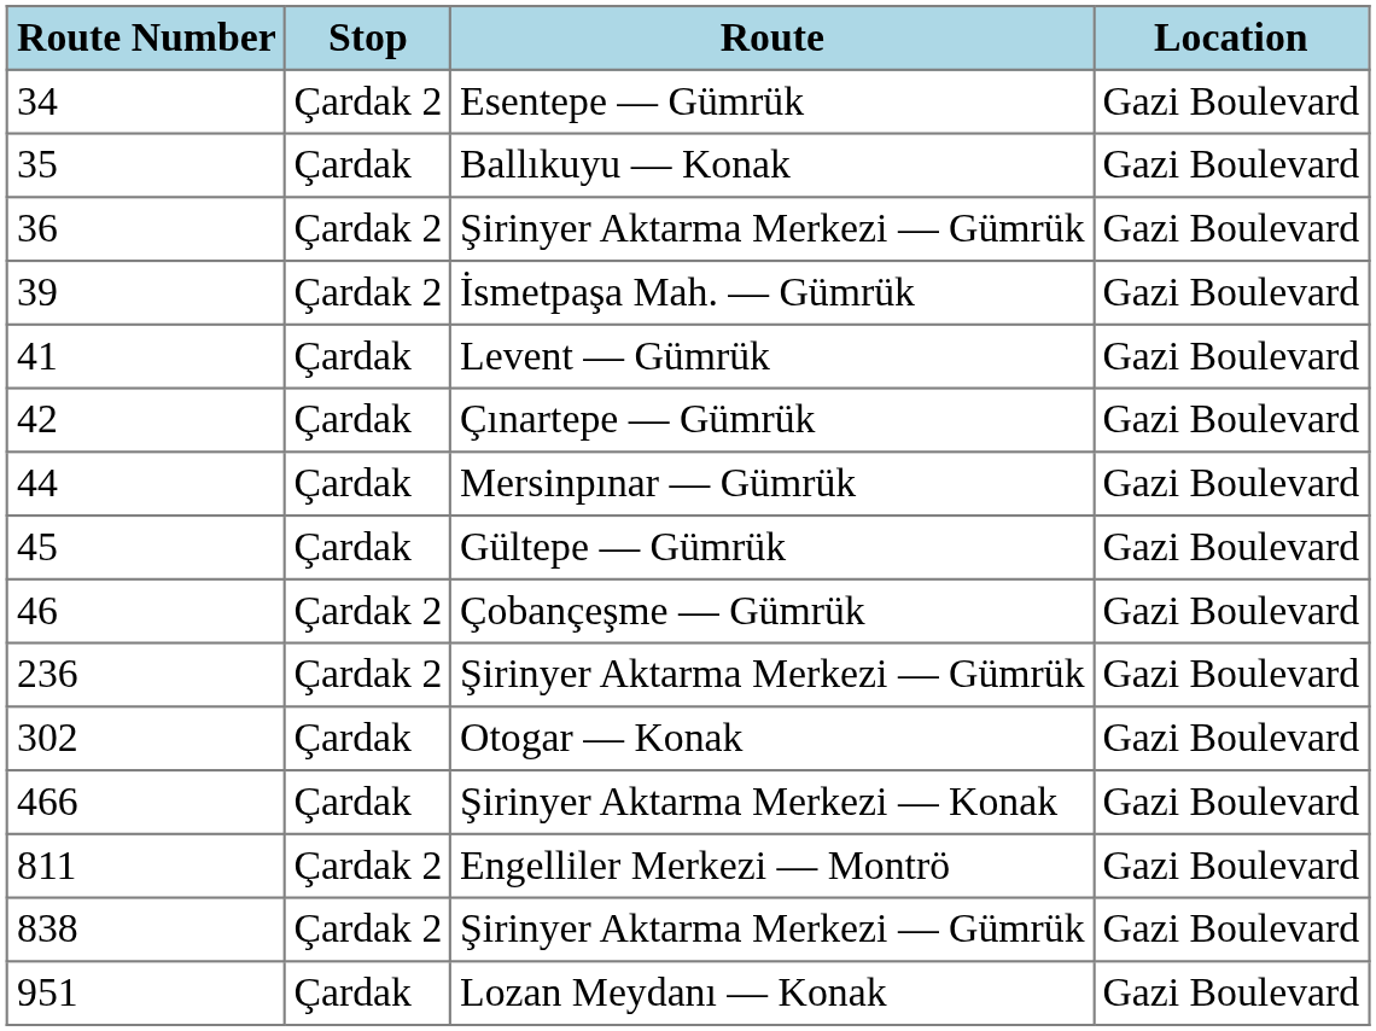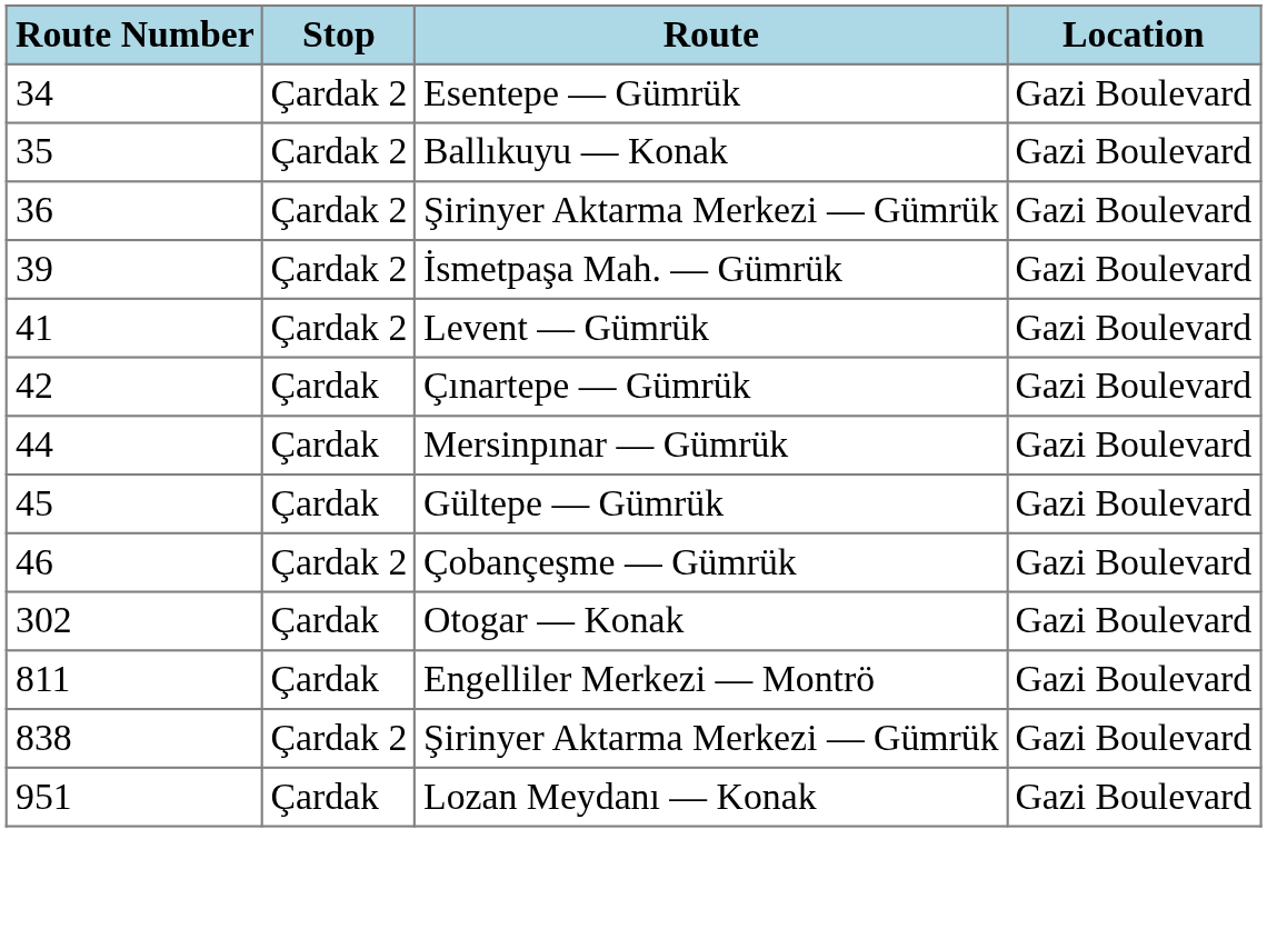 <table class="toccolours" border="1" cellpadding="3" style="margin:1em auto; border-collapse:collapse">
 <tr style="background:lightblue;">
 <th>Route Number</th>
 <th>Stop</th>
 <th>Route</th>
 <th>Location</th>
 </tr>
 <tr>
 <td>34</td>
 <td>Çardak 2</td>
 <td>Esentepe — Gümrük</td>
 <td>Gazi Boulevard</td>
 </tr>
 <tr>
 <td>35</td>
-<td>Çardak</td>
+<td>Çardak 2</td>
 <td>Ballıkuyu — Konak</td>
 <td>Gazi Boulevard</td>
 </tr>
 <tr>
 <td>36</td>
 <td>Çardak 2</td>
 <td>Şirinyer Aktarma Merkezi — Gümrük</td>
 <td>Gazi Boulevard</td>
 </tr>
 <tr |->
 <td>39</td>
 <td>Çardak 2</td>
 <td>İsmetpaşa Mah. — Gümrük</td>
 <td>Gazi Boulevard</td>
 </tr>
 <tr>
 <td>41</td>
-<td>Çardak</td>
+<td>Çardak 2</td>
 <td>Levent — Gümrük</td>
 <td>Gazi Boulevard</td>
 </tr>
 <tr>
 <td>42</td>
 <td>Çardak</td>
 <td>Çınartepe — Gümrük</td>
 <td>Gazi Boulevard</td>
 </tr>
 <tr>
 <td>44</td>
 <td>Çardak</td>
 <td>Mersinpınar — Gümrük</td>
 <td>Gazi Boulevard</td>
 </tr>
 <tr>
 <td>45</td>
 <td>Çardak</td>
 <td>Gültepe — Gümrük</td>
 <td>Gazi Boulevard</td>
 </tr>
 <tr>
 <td>46</td>
 <td>Çardak 2</td>
 <td>Çobançeşme — Gümrük</td>
 <td>Gazi Boulevard</td>
 </tr>
 <tr>
-<td>236</td>
-<td>Çardak 2</td>
-<td>Şirinyer Aktarma Merkezi — Gümrük</td>
-<td>Gazi Boulevard</td>
-</tr>
-<tr>
 <td>302</td>
 <td>Çardak</td>
 <td>Otogar — Konak</td>
 <td>Gazi Boulevard</td>
 </tr>
 <tr>
-<td>466</td>
+<td>811</td>
 <td>Çardak</td>
-<td>Şirinyer Aktarma Merkezi — Konak</td>
-<td>Gazi Boulevard</td>
-</tr>
-<tr>
-<td>811</td>
-<td>Çardak 2</td>
 <td>Engelliler Merkezi — Montrö</td>
 <td>Gazi Boulevard</td>
 </tr>
 <tr>
 <td>838</td>
 <td>Çardak 2</td>
 <td>Şirinyer Aktarma Merkezi — Gümrük</td>
 <td>Gazi Boulevard</td>
 </tr>
 <tr>
 <td>951</td>
 <td>Çardak</td>
 <td>Lozan Meydanı — Konak</td>
 <td>Gazi Boulevard</td>
 </tr>
 </table>
